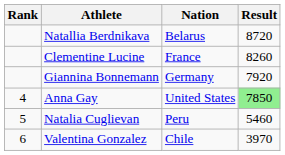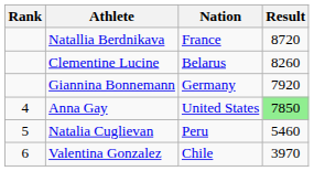 <table class="wikitable sortable" style="text-align:center">
 <tr>
 <th>Rank</th>
 <th>Athlete</th>
 <th>Nation</th>
 <th>Result</th>
 </tr>
 <tr>
 <td></td>
 <td align=left><a href='#'>Natallia Berdnikava</a></td>
-<td align=left> <a href='#'>Belarus</a></td>
+<td align=left> <a href='#'>France</a></td>
 <td>8720</td>
 </tr>
 <tr>
 <td></td>
 <td align=left><a href='#'>Clementine Lucine</a></td>
-<td align=left> <a href='#'>France</a></td>
+<td align=left> <a href='#'>Belarus</a></td>
 <td>8260</td>
 </tr>
 <tr>
 <td></td>
 <td align=left><a href='#'>Giannina Bonnemann</a></td>
 <td align=left> <a href='#'>Germany</a></td>
 <td>7920</td>
 </tr>
 <tr>
 <td>4</td>
 <td align=left><a href='#'>Anna Gay</a></td>
 <td align=left> <a href='#'>United States</a></td>
 <td style="background: lightgreen;">7850</td>
 </tr>
 <tr>
 <td>5</td>
 <td align=left><a href='#'>Natalia Cuglievan</a></td>
 <td align=left> <a href='#'>Peru</a></td>
 <td>5460</td>
 </tr>
 <tr>
 <td>6</td>
 <td align=left><a href='#'>Valentina Gonzalez</a></td>
 <td align=left> <a href='#'>Chile</a></td>
 <td>3970</td>
 </tr>
 </table>
